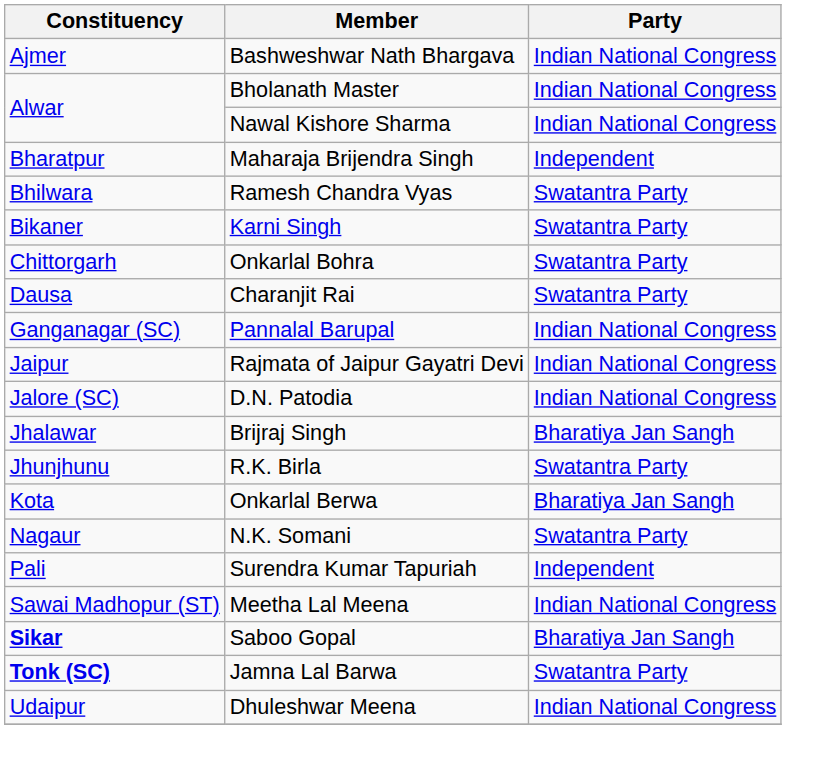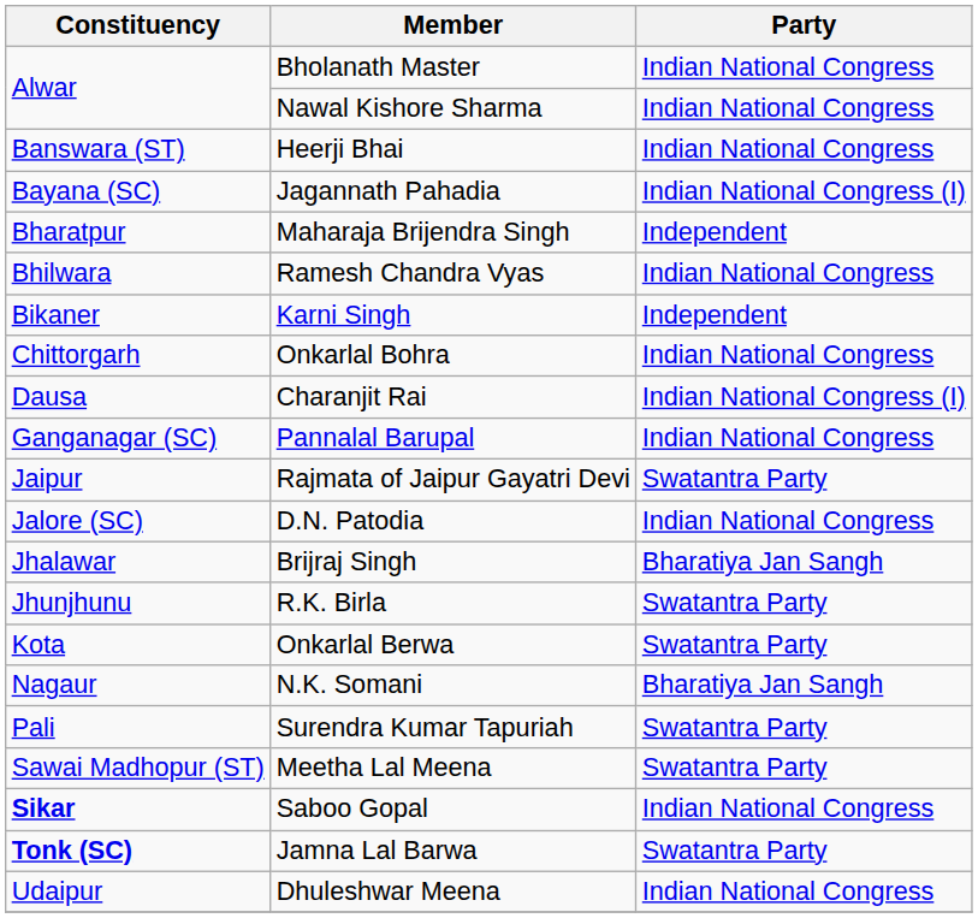 <table class="wikitable sortable">
 <tr>
 <th>Constituency</th>
 <th>Member</th>
 <th>Party</th>
-</tr>
-<tr>
-<td><a href='#'>Ajmer</a></td>
-<td>Bashweshwar Nath Bhargava</td>
-<td><a href='#'>Indian National Congress</a></td>
 </tr>
 <tr>
 <td rowspan=2><a href='#'>Alwar</a></td>
 <td>Bholanath Master</td>
 <td><a href='#'>Indian National Congress</a></td>
 </tr>
 <tr>
 <td>Nawal Kishore Sharma</td>
 <td><a href='#'>Indian National Congress</a></td>
 </tr>
 <tr>
+<td><a href='#'>Banswara (ST)</a></td>
+<td>Heerji Bhai</td>
+<td><a href='#'>Indian National Congress</a></td>
+</tr>
+<tr>
+<td><a href='#'>Bayana (SC)</a></td>
+<td>Jagannath Pahadia</td>
+<td><a href='#'>Indian National Congress (I)</a></td>
+</tr>
+<tr>
 <td><a href='#'>Bharatpur</a></td>
 <td>Maharaja Brijendra Singh</td>
 <td><a href='#'>Independent</a></td>
 </tr>
 <tr>
 <td><a href='#'>Bhilwara</a></td>
 <td>Ramesh Chandra Vyas</td>
-<td><a href='#'>Swatantra Party</a></td>
+<td><a href='#'>Indian National Congress</a></td>
 </tr>
 <tr>
 <td><a href='#'>Bikaner</a></td>
 <td><a href='#'>Karni Singh</a></td>
-<td><a href='#'>Swatantra Party</a></td>
+<td><a href='#'>Independent</a></td>
 </tr>
 <tr>
 <td><a href='#'>Chittorgarh</a></td>
 <td>Onkarlal Bohra</td>
-<td><a href='#'>Swatantra Party</a></td>
+<td><a href='#'>Indian National Congress</a></td>
 </tr>
 <tr>
 <td><a href='#'>Dausa</a></td>
 <td>Charanjit Rai</td>
-<td><a href='#'>Swatantra Party</a></td>
+<td><a href='#'>Indian National Congress (I)</a></td>
 </tr>
 <tr>
 <td><a href='#'>Ganganagar (SC)</a></td>
 <td><a href='#'>Pannalal Barupal</a></td>
 <td><a href='#'>Indian National Congress</a></td>
 </tr>
 <tr>
 <td><a href='#'>Jaipur</a></td>
 <td>Rajmata of Jaipur Gayatri Devi</td>
-<td><a href='#'>Indian National Congress</a></td>
+<td><a href='#'>Swatantra Party</a></td>
 </tr>
 <tr>
 <td><a href='#'>Jalore (SC)</a></td>
 <td>D.N. Patodia</td>
 <td><a href='#'>Indian National Congress</a></td>
 </tr>
 <tr>
 <td><a href='#'>Jhalawar</a></td>
 <td>Brijraj Singh</td>
 <td><a href='#'>Bharatiya Jan Sangh</a></td>
 </tr>
 <tr>
 <td><a href='#'>Jhunjhunu</a></td>
 <td>R.K. Birla</td>
 <td><a href='#'>Swatantra Party</a>  </td>
 </tr>
 <tr>
 <td><a href='#'>Kota</a></td>
 <td>Onkarlal Berwa</td>
-<td><a href='#'>Bharatiya Jan Sangh</a></td>
+<td><a href='#'>Swatantra Party</a></td>
 </tr>
 <tr>
 <td><a href='#'>Nagaur</a></td>
 <td>N.K. Somani</td>
-<td><a href='#'>Swatantra Party</a></td>
+<td><a href='#'>Bharatiya Jan Sangh</a></td>
 </tr>
 <tr>
 <td><a href='#'>Pali</a></td>
 <td>Surendra Kumar Tapuriah</td>
-<td><a href='#'>Independent</a></td>
+<td><a href='#'>Swatantra Party</a></td>
 </tr>
 <tr>
 <td><a href='#'>Sawai Madhopur (ST)</a></td>
 <td>Meetha Lal Meena</td>
-<td><a href='#'>Indian National Congress</a></td>
+<td><a href='#'>Swatantra Party</a></td>
 </tr>
 <tr>
 <td><strong><a href='#'>Sikar</a></strong></td>
 <td>Saboo Gopal</td>
-<td><a href='#'>Bharatiya Jan Sangh</a></td>
+<td><a href='#'>Indian National Congress</a></td>
 </tr>
 <tr>
 <td><strong><a href='#'>Tonk (SC)</a></strong></td>
 <td>Jamna Lal Barwa</td>
 <td><a href='#'>Swatantra Party</a></td>
 </tr>
 <tr>
 <td><a href='#'>Udaipur</a></td>
 <td>Dhuleshwar Meena</td>
 <td><a href='#'>Indian National Congress</a></td>
 </tr>
 <tr>
 </tr>
 </table>
